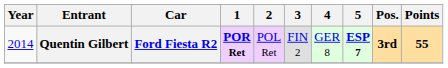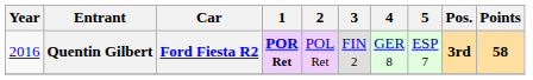 <table class="wikitable" style="text-align:center; font-size:90%;">
 <tr>
 <th>Year</th>
 <th>Entrant</th>
 <th>Car</th>
 <th>1</th>
 <th>2</th>
 <th>3</th>
 <th>4</th>
 <th>5</th>
 <th>Pos.</th>
 <th>Points</th>
 </tr>
 <tr>
-<td><a href='#'>2014</a></td>
+<td><a href='#'>2016</a></td>
 <th>Quentin Gilbert</th>
 <th><a href='#'>Ford Fiesta R2</a></th>
 <td style="background:#EFCFFF;"><strong><a href='#'>POR</a><br><small>Ret</small></strong></td>
 <td style="background:#EFCFFF;"><a href='#'>POL</a><br><small>Ret</small></td>
 <td style="background:#dfdfdf;"><a href='#'>FIN</a><br><small>2</small></td>
 <td style="background:#dfffdf;"><a href='#'>GER</a><br><small>8</small></td>
-<td style="background:#dfffdf;"><strong><a href='#'>ESP</a><br><small>7</small></strong></td>
+<td style="background:#dfffdf;"><a href='#'>ESP</a><br><small>7</small></td>
 <th style="background:#ffdf9f;">3rd</th>
-<th style="background:#ffdf9f;">55</th>
+<th style="background:#ffdf9f;">58</th>
 </tr>
 <tr>
 </tr>
 </table>
